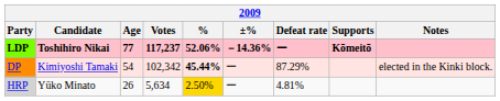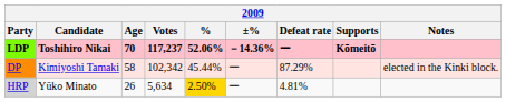 <table class="wikitable">
 <tr>
 <th colspan="9"><a href='#'>2009</a></th>
 </tr>
 <tr>
 <th>Party</th>
 <th>Candidate</th>
 <th>Age</th>
 <th>Votes</th>
 <th>%</th>
 <th>±%</th>
 <th>Defeat rate</th>
 <th>Supports</th>
 <th>Notes</th>
 </tr>
 <tr>
 <td style="background:lawngreen;"><strong>LDP</strong></td>
 <td style="background:pink;"><strong>Toshihiro Nikai</strong></td>
-<td style="background:pink;"><strong>77</strong></td>
+<td style="background:pink;"><strong>70</strong></td>
 <td style="background:pink;"><strong>117,237</strong></td>
 <td style="background:pink;"><strong>52.06%</strong></td>
 <td style="background:pink;"><strong>－14.36%</strong></td>
 <td style="background:pink;"><strong>ー</strong></td>
 <td style="background:pink;"><strong>Kōmeitō</strong></td>
 <td style="background:pink;"></td>
 </tr>
 <tr>
 <td style="background:darkorange;"><a href='#'>DP</a></td>
 <td style="background:mistyrose;"><a href='#'>Kimiyoshi Tamaki</a></td>
-<td style="background:mistyrose;">54</td>
+<td style="background:mistyrose;">58</td>
 <td style="background:mistyrose;">102,342</td>
-<td style="background:mistyrose;"><strong>45.44%</strong></td>
+<td style="background:mistyrose;">45.44%</td>
 <td style="background:mistyrose;">ー</td>
 <td style="background:mistyrose;">87.29%</td>
 <td style="background:mistyrose;"></td>
 <td style="background:mistyrose;">elected in the Kinki block.</td>
 </tr>
 <tr>
 <td style="background:LightGray;"><a href='#'>HRP</a></td>
 <td>Yūko Minato</td>
 <td>26</td>
 <td>5,634</td>
 <td style="background: gold;">2.50%</td>
 <td>ー</td>
 <td>4.81%</td>
 <td></td>
 <td></td>
 </tr>
 </table>
